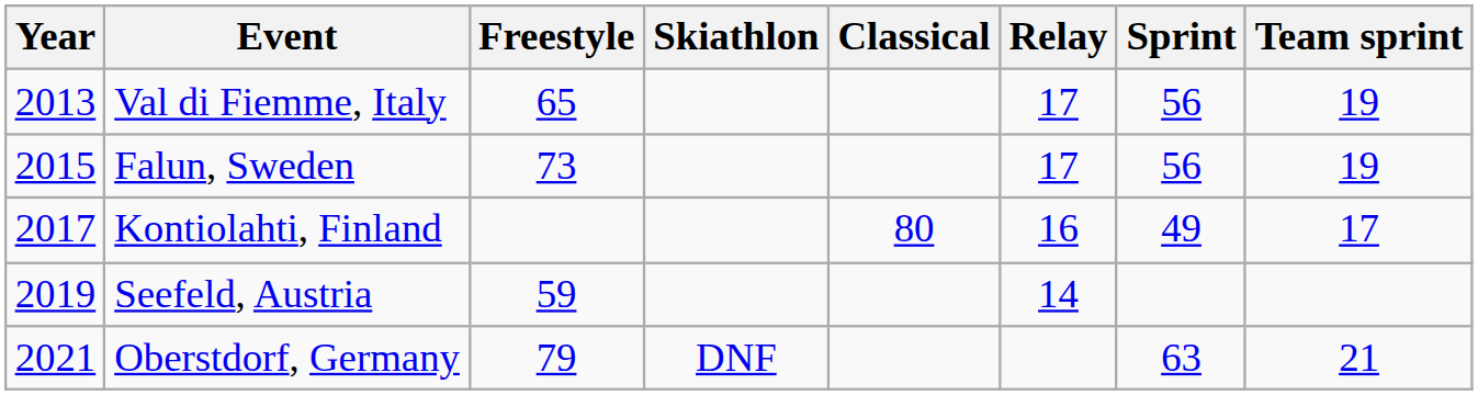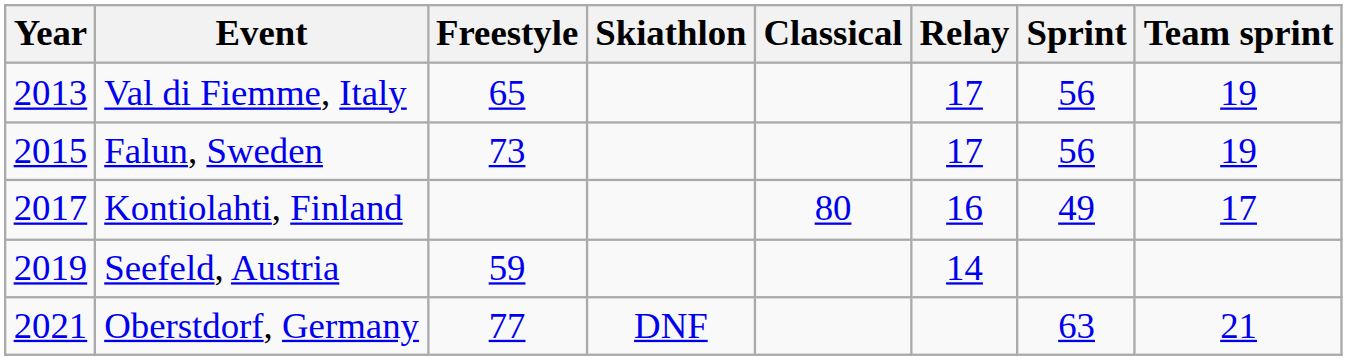 <table class="wikitable sortable" style="text-align:center;">
 <tr>
 <th>Year</th>
 <th>Event</th>
 <th>Freestyle</th>
 <th>Skiathlon</th>
 <th>Classical</th>
 <th>Relay</th>
 <th>Sprint</th>
 <th>Team sprint</th>
 </tr>
 <tr>
 <td><a href='#'>2013</a></td>
 <td style="text-align:left;"> <a href='#'>Val di Fiemme</a>, <a href='#'>Italy</a></td>
 <td><a href='#'>65</a></td>
 <td></td>
 <td></td>
 <td><a href='#'>17</a></td>
 <td><a href='#'>56</a></td>
 <td><a href='#'>19</a></td>
 </tr>
 <tr>
 <td><a href='#'>2015</a></td>
 <td style="text-align:left;"> <a href='#'>Falun</a>, <a href='#'>Sweden</a></td>
 <td><a href='#'>73</a></td>
 <td></td>
 <td></td>
 <td><a href='#'>17</a></td>
 <td><a href='#'>56</a></td>
 <td><a href='#'>19</a></td>
 </tr>
 <tr>
 <td><a href='#'>2017</a></td>
 <td style="text-align:left;"> <a href='#'>Kontiolahti</a>, <a href='#'>Finland</a></td>
 <td></td>
 <td></td>
 <td><a href='#'>80</a></td>
 <td><a href='#'>16</a></td>
 <td><a href='#'>49</a></td>
 <td><a href='#'>17</a></td>
 </tr>
 <tr>
 <td><a href='#'>2019</a></td>
 <td style="text-align:left;"> <a href='#'>Seefeld</a>, <a href='#'>Austria</a></td>
 <td><a href='#'>59</a></td>
 <td></td>
 <td></td>
 <td><a href='#'>14</a></td>
 <td></td>
 <td></td>
 </tr>
 <tr>
 <td><a href='#'>2021</a></td>
 <td style="text-align:left;"> <a href='#'>Oberstdorf</a>, <a href='#'>Germany</a></td>
-<td><a href='#'>79</a></td>
+<td><a href='#'>77</a></td>
 <td><a href='#'>DNF</a></td>
 <td></td>
 <td></td>
 <td><a href='#'>63</a></td>
 <td><a href='#'>21</a></td>
 </tr>
 </table>
